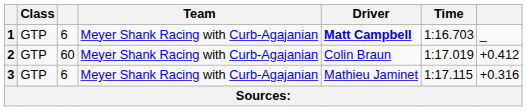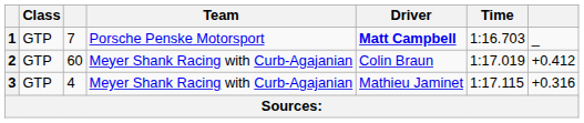 <table class="wikitable">
 <tr>
 <th scope="col"></th>
 <th scope="col">Class</th>
 <th scope="col"></th>
 <th scope="col">Team</th>
 <th scope="col">Driver</th>
 <th scope="col">Time</th>
 <th scope="col"></th>
 </tr>
 <tr>
 <th scope="row">1</th>
 <td>GTP</td>
-<td>6</td>
-<td><a href='#'>Meyer Shank Racing</a> with <a href='#'>Curb-Agajanian</a></td>
+<td>7</td>
+<td><a href='#'>Porsche Penske Motorsport</a></td>
 <td><strong><a href='#'>Matt Campbell</a></strong></td>
 <td>1:16.703</td>
 <td>_</td>
 </tr>
 <tr>
 <th scope="row">2</th>
 <td>GTP</td>
 <td>60</td>
 <td><a href='#'>Meyer Shank Racing</a> with <a href='#'>Curb-Agajanian</a></td>
 <td><a href='#'>Colin Braun</a></td>
 <td>1:17.019</td>
 <td>+0.412</td>
 </tr>
 <tr>
 <th scope="row">3</th>
 <td>GTP</td>
-<td>6</td>
+<td>4</td>
 <td><a href='#'>Meyer Shank Racing</a> with <a href='#'>Curb-Agajanian</a></td>
 <td><a href='#'>Mathieu Jaminet</a></td>
 <td>1:17.115</td>
 <td>+0.316</td>
 </tr>
 <tr>
 <th colspan="7">Sources:</th>
 </tr>
 </table>
